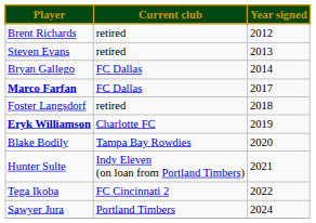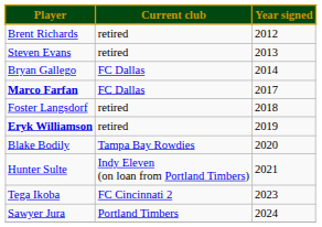 <table class="wikitable" style="text-align:center">
 <tr>
 <th style="background:#004812; color:#CB9700; border:2px solid #CB9700;">Player</th>
 <th style="background:#004812; color:#CB9700; border:2px solid #CB9700;">Current club</th>
 <th style="background:#004812; color:#CB9700; border:2px solid #CB9700;">Year signed</th>
 </tr>
 <tr>
 <td align=left> <a href='#'>Brent Richards</a></td>
 <td align=left>retired</td>
 <td align=left>2012</td>
 </tr>
 <tr>
 <td align=left> <a href='#'>Steven Evans</a></td>
 <td align=left>retired</td>
 <td align=left>2013</td>
 </tr>
 <tr>
 <td align=left> <a href='#'>Bryan Gallego</a></td>
 <td align=left> <a href='#'>FC Dallas</a></td>
 <td align=left>2014</td>
 </tr>
 <tr>
 <td align=left> <strong><a href='#'>Marco Farfan</a></strong></td>
 <td align=left> <a href='#'>FC Dallas</a></td>
 <td align=left>2017</td>
 </tr>
 <tr>
 <td align=left> <a href='#'>Foster Langsdorf</a></td>
 <td align=left>retired</td>
 <td align=left>2018</td>
 </tr>
 <tr>
 <td align=left> <strong><a href='#'>Eryk Williamson</a></strong></td>
-<td align=left> <a href='#'>Charlotte FC</a></td>
+<td align=left>retired</td>
 <td align=left>2019</td>
 </tr>
 <tr>
 <td align=left> <a href='#'>Blake Bodily</a></td>
 <td align=left> <a href='#'>Tampa Bay Rowdies</a></td>
 <td align=left>2020</td>
 </tr>
 <tr>
 <td align=left> <a href='#'>Hunter Sulte</a></td>
 <td align=left> <a href='#'>Indy Eleven</a><br>(on loan from  <a href='#'>Portland Timbers</a>)</td>
 <td align=left>2021</td>
 </tr>
 <tr>
 <td align=left> <a href='#'>Tega Ikoba</a></td>
 <td align=left> <a href='#'>FC Cincinnati 2</a></td>
-<td align=left>2022</td>
+<td align=left>2023</td>
 </tr>
 <tr>
 <td align=left> <a href='#'>Sawyer Jura</a></td>
 <td align=left> <a href='#'>Portland Timbers</a></td>
 <td align=left>2024</td>
 </tr>
 <tr>
 </tr>
 </table>
